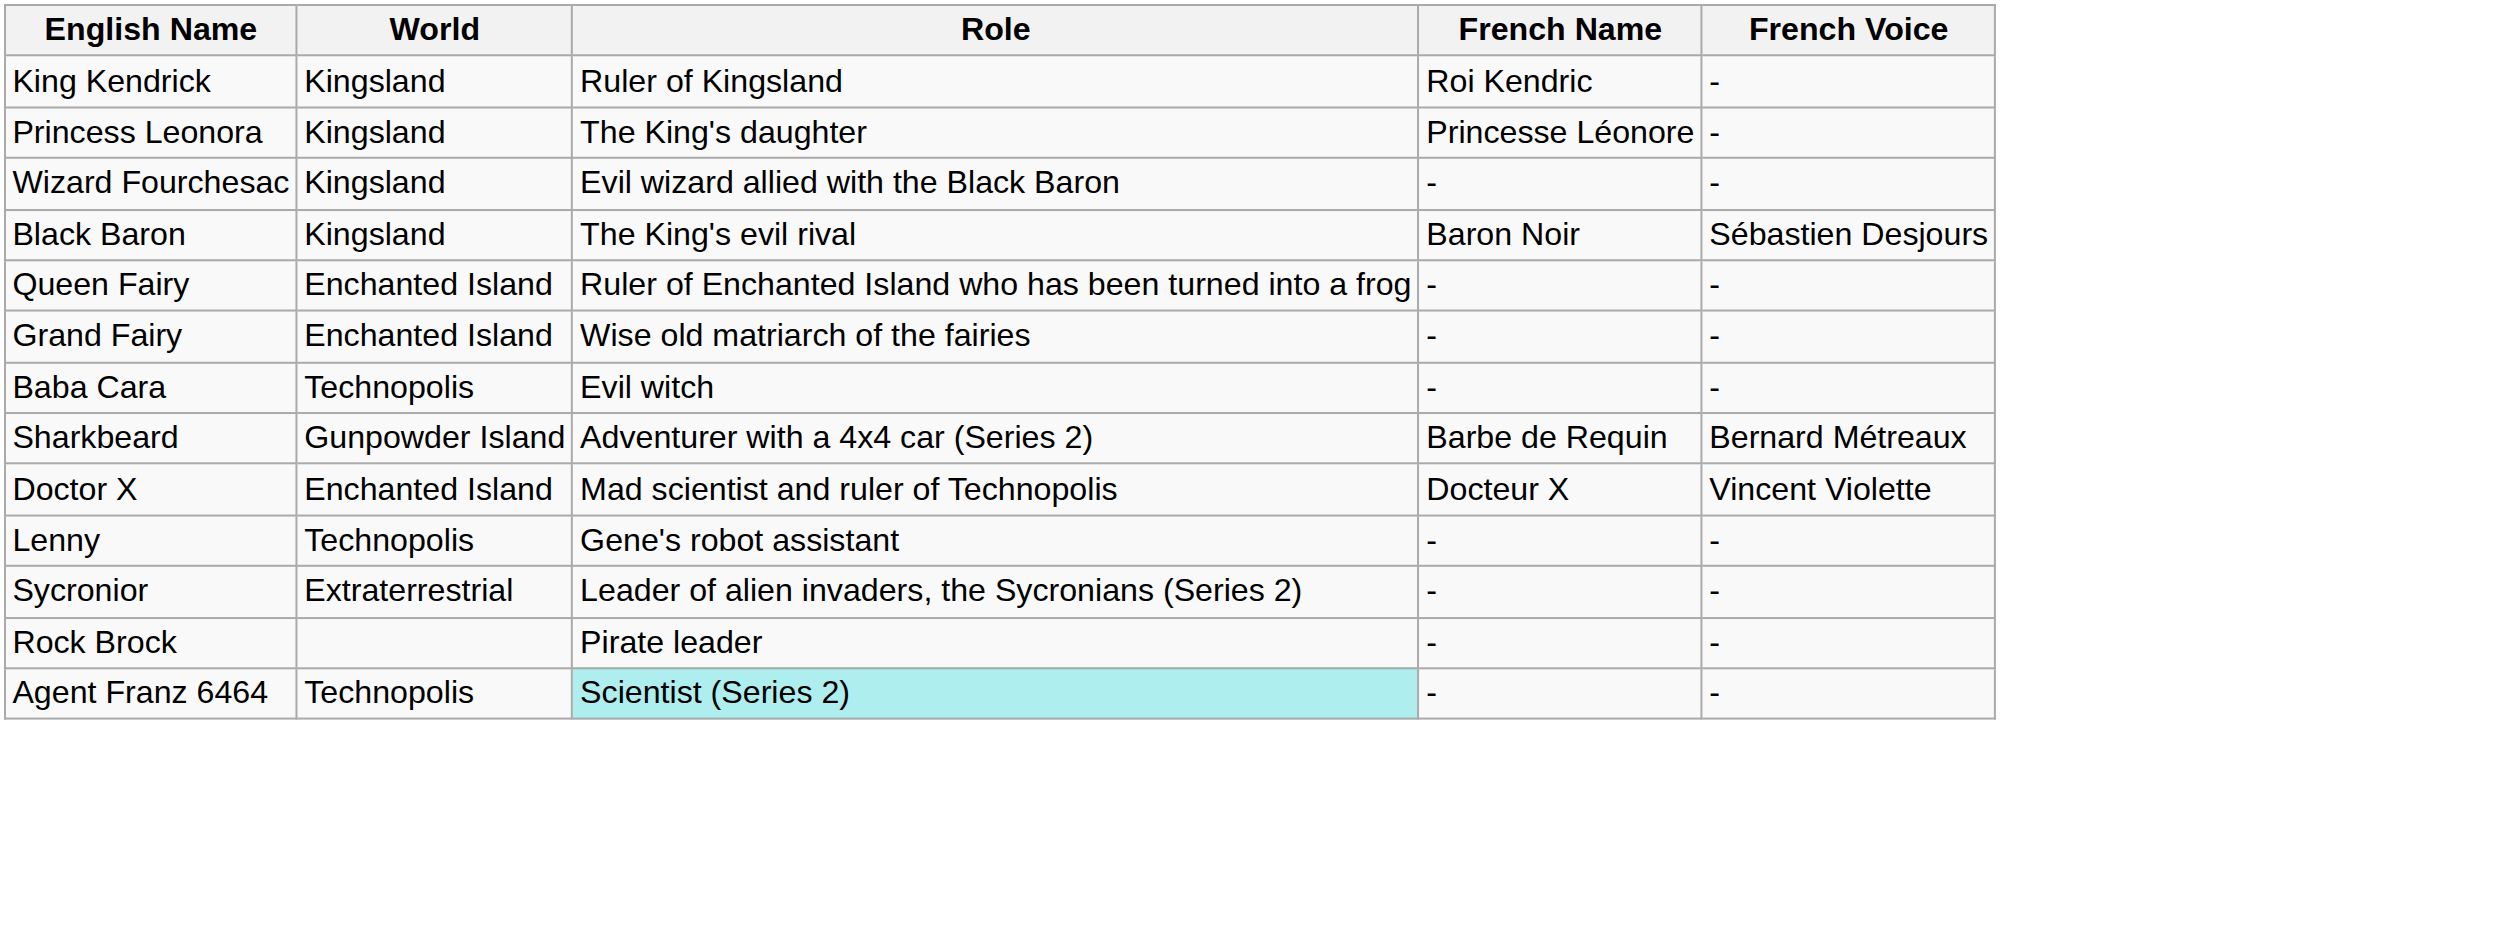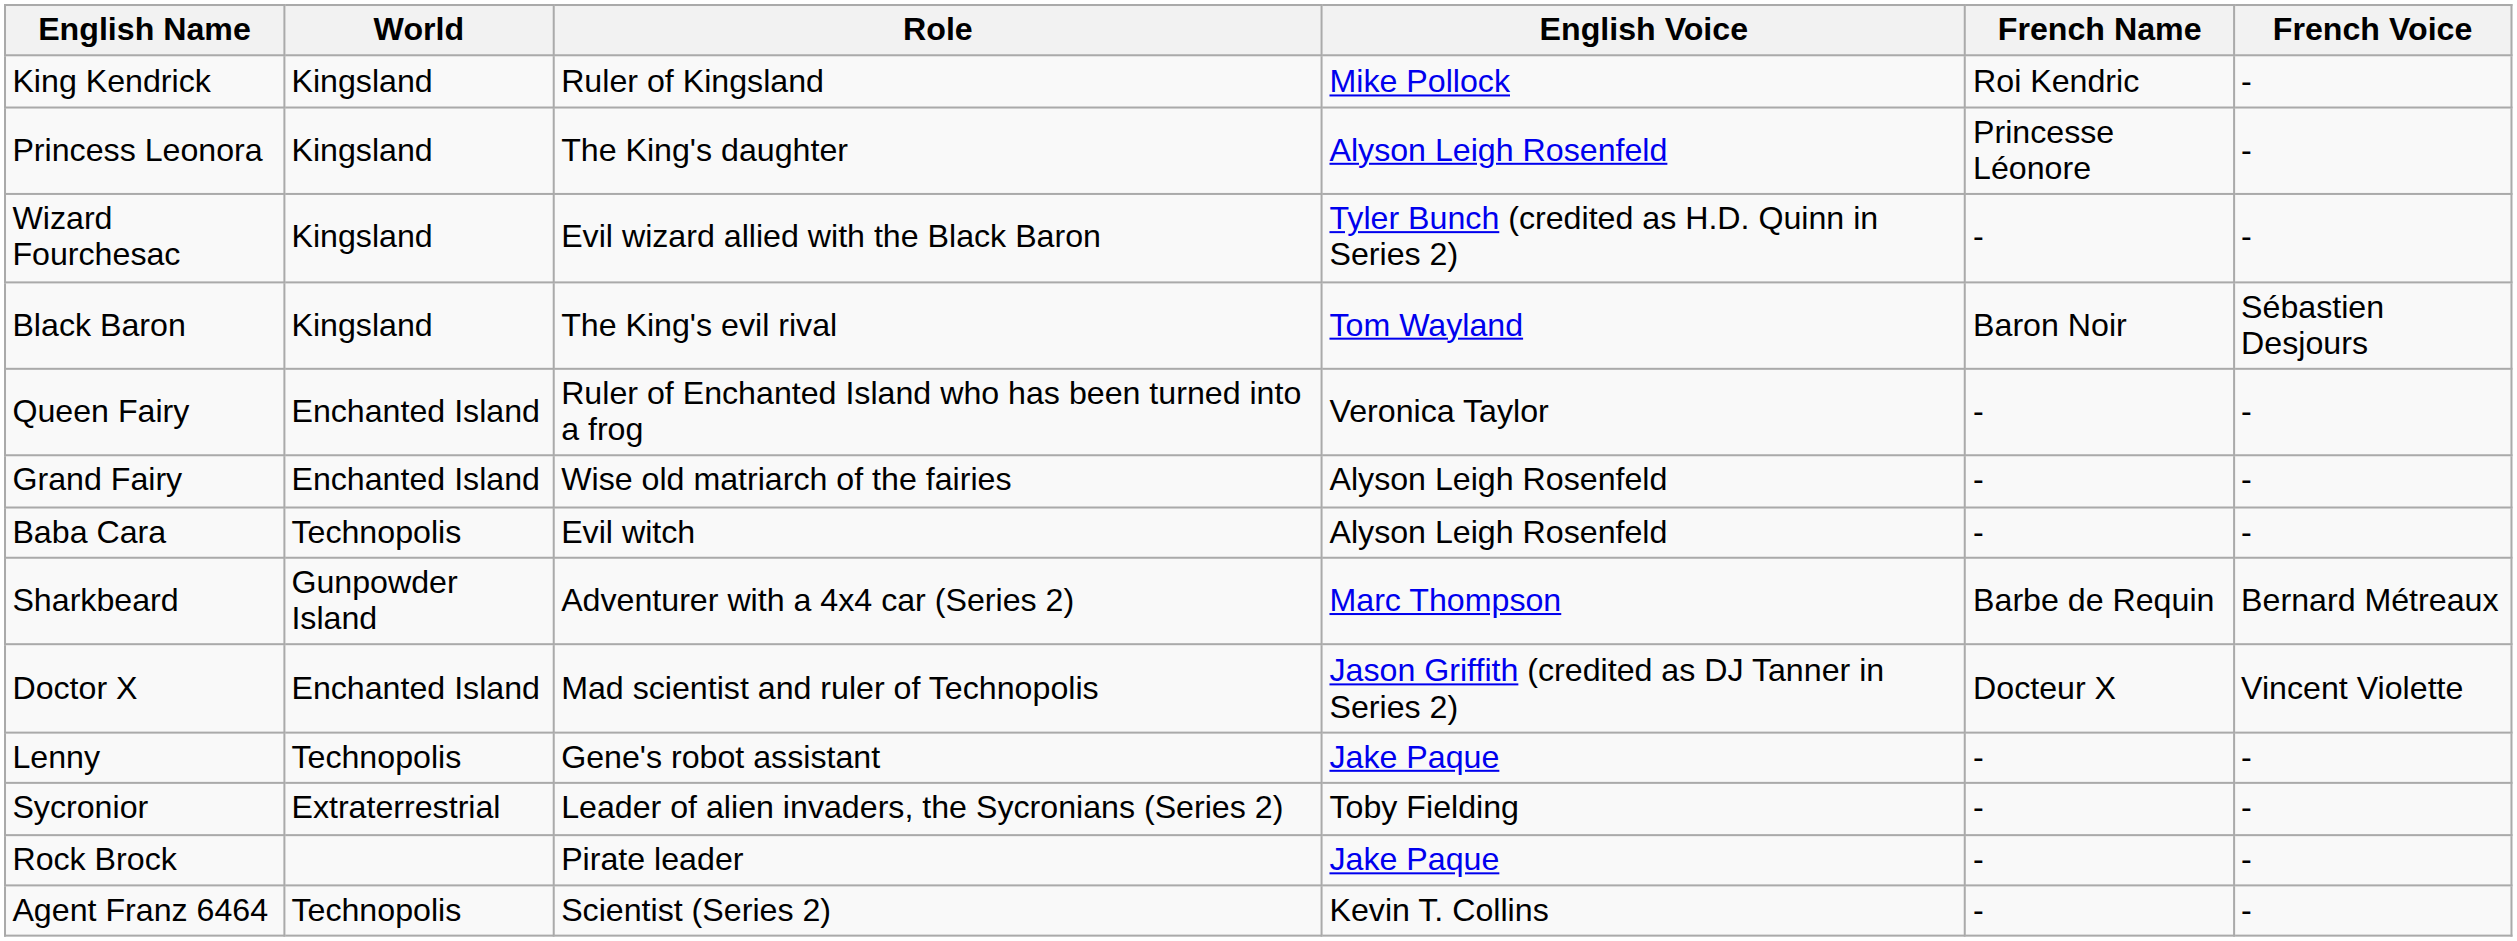 <table class="wikitable">
 <tr>
 <th>English Name</th>
 <th>World</th>
 <th>Role</th>
+<th>English Voice</th>
 <th>French Name</th>
 <th>French Voice</th>
 </tr>
 <tr>
 <td>King Kendrick</td>
 <td>Kingsland</td>
 <td>Ruler of Kingsland</td>
+<td><a href='#'>Mike Pollock</a></td>
 <td>Roi Kendric</td>
 <td>-</td>
 </tr>
 <tr>
 <td>Princess Leonora</td>
 <td>Kingsland</td>
 <td>The King's daughter</td>
+<td><a href='#'>Alyson Leigh Rosenfeld</a></td>
 <td>Princesse Léonore</td>
 <td>-</td>
 </tr>
 <tr>
 <td>Wizard Fourchesac</td>
 <td>Kingsland</td>
 <td>Evil wizard allied with the Black Baron</td>
+<td><a href='#'>Tyler Bunch</a> (credited as H.D. Quinn in Series 2)</td>
 <td>-</td>
 <td>-</td>
 </tr>
 <tr>
 <td>Black Baron</td>
 <td>Kingsland</td>
 <td>The King's evil rival</td>
+<td><a href='#'>Tom Wayland</a></td>
 <td>Baron Noir</td>
 <td>Sébastien Desjours</td>
 </tr>
 <tr>
 <td>Queen Fairy</td>
 <td>Enchanted Island</td>
 <td>Ruler of Enchanted Island who has been turned into a frog</td>
+<td>Veronica Taylor</td>
 <td>-</td>
 <td>-</td>
 </tr>
 <tr>
 <td>Grand Fairy</td>
 <td>Enchanted Island</td>
 <td>Wise old matriarch of the fairies</td>
+<td>Alyson Leigh Rosenfeld</td>
 <td>-</td>
 <td>-</td>
 </tr>
 <tr>
 <td>Baba Cara</td>
 <td>Technopolis</td>
 <td>Evil witch</td>
+<td>Alyson Leigh Rosenfeld</td>
 <td>-</td>
 <td>-</td>
 </tr>
 <tr>
 <td>Sharkbeard</td>
 <td>Gunpowder Island</td>
 <td>Adventurer with a 4x4 car (Series 2)</td>
+<td><a href='#'>Marc Thompson</a></td>
 <td>Barbe de Requin</td>
 <td>Bernard Métreaux</td>
 </tr>
 <tr>
 <td>Doctor X</td>
 <td>Enchanted Island</td>
 <td>Mad scientist and ruler of Technopolis</td>
+<td><a href='#'>Jason Griffith</a> (credited as DJ Tanner in Series 2)</td>
 <td>Docteur X</td>
 <td>Vincent Violette</td>
 </tr>
 <tr>
 <td>Lenny</td>
 <td>Technopolis</td>
 <td>Gene's robot assistant</td>
+<td><a href='#'>Jake Paque</a></td>
 <td>-</td>
 <td>-</td>
 </tr>
 <tr>
 <td>Sycronior</td>
 <td>Extraterrestrial</td>
 <td>Leader of alien invaders, the Sycronians (Series 2)</td>
+<td>Toby Fielding</td>
 <td>-</td>
 <td>-</td>
 </tr>
 <tr>
 <td>Rock Brock</td>
 <td></td>
 <td>Pirate leader</td>
+<td><a href='#'>Jake Paque</a></td>
 <td>-</td>
 <td>-</td>
 </tr>
 <tr>
 <td>Agent Franz 6464</td>
 <td>Technopolis</td>
-<td style="background: paleturquoise;">Scientist (Series 2)</td>
+<td>Scientist (Series 2)</td>
+<td>Kevin T. Collins</td>
 <td>-</td>
 <td>-</td>
 </tr>
 </table>
